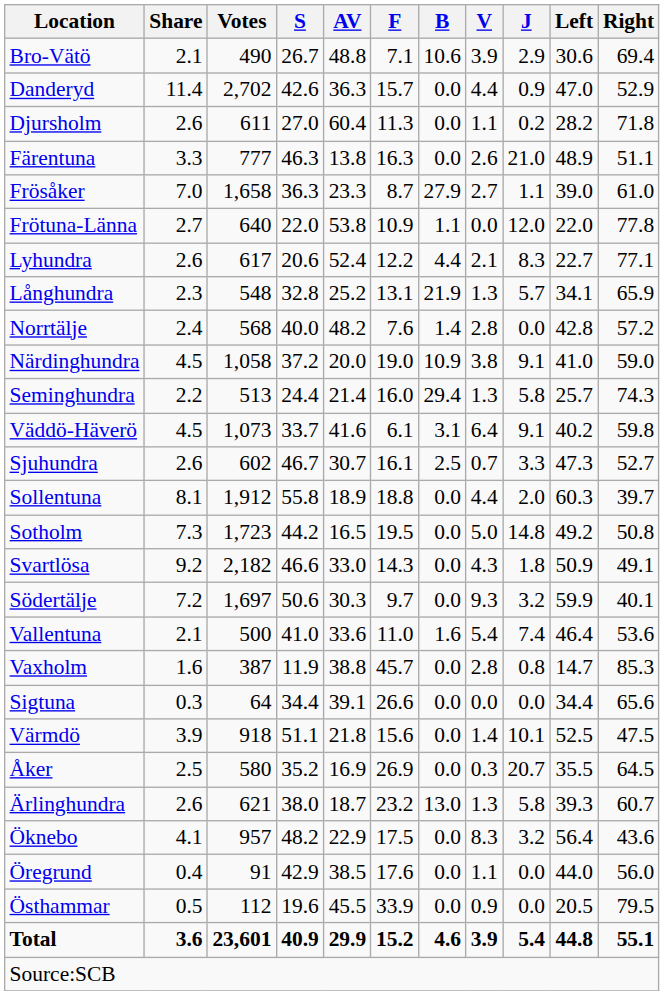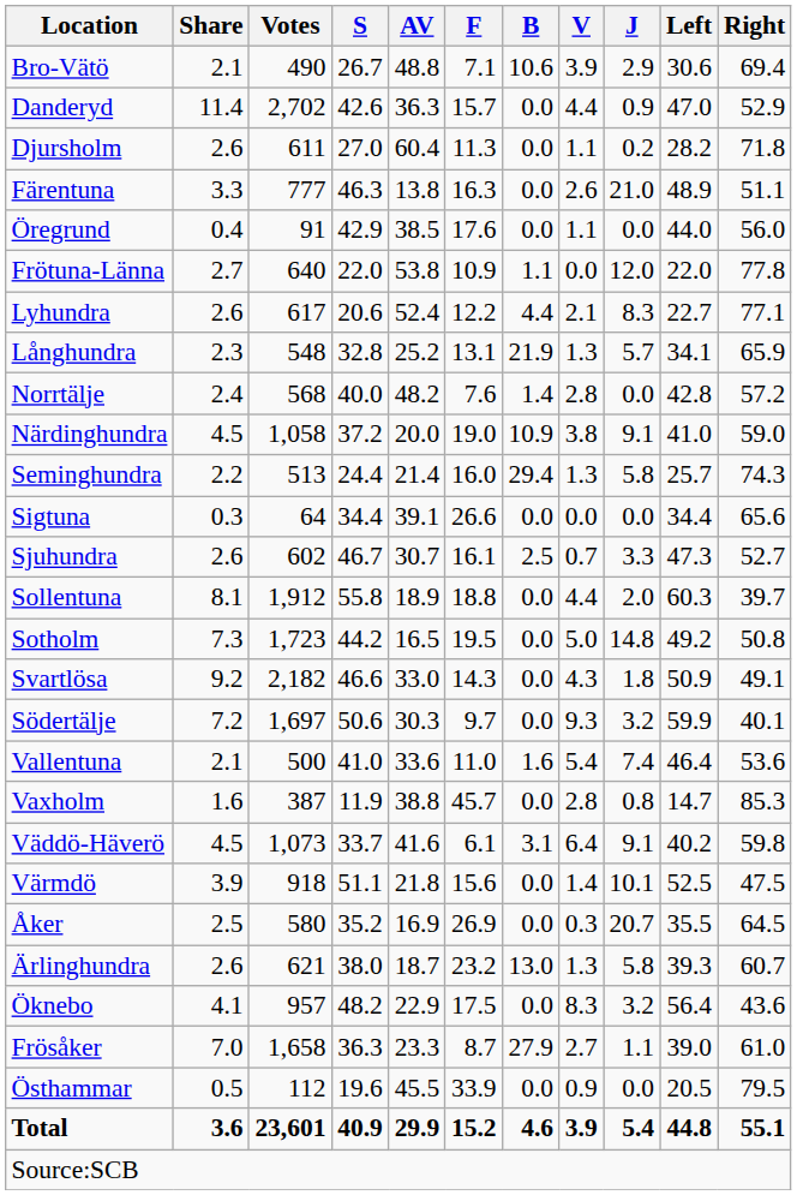 <table class="wikitable sortable" style=text-align:right>
 <tr>
 <th>Location</th>
 <th>Share</th>
 <th>Votes</th>
 <th><a href='#'>S</a></th>
 <th><a href='#'>AV</a></th>
 <th><a href='#'>F</a></th>
 <th><a href='#'>B</a></th>
 <th><a href='#'>V</a></th>
 <th><a href='#'>J</a></th>
 <th>Left</th>
 <th>Right</th>
 </tr>
 <tr>
 <td align=left><a href='#'>Bro-Vätö</a></td>
 <td>2.1</td>
 <td>490</td>
 <td>26.7</td>
 <td>48.8</td>
 <td>7.1</td>
 <td>10.6</td>
 <td>3.9</td>
 <td>2.9</td>
 <td>30.6</td>
 <td>69.4</td>
 </tr>
 <tr>
 <td align=left><a href='#'>Danderyd</a></td>
 <td>11.4</td>
 <td>2,702</td>
 <td>42.6</td>
 <td>36.3</td>
 <td>15.7</td>
 <td>0.0</td>
 <td>4.4</td>
 <td>0.9</td>
 <td>47.0</td>
 <td>52.9</td>
 </tr>
 <tr>
 <td align=left><a href='#'>Djursholm</a></td>
 <td>2.6</td>
 <td>611</td>
 <td>27.0</td>
 <td>60.4</td>
 <td>11.3</td>
 <td>0.0</td>
 <td>1.1</td>
 <td>0.2</td>
 <td>28.2</td>
 <td>71.8</td>
 </tr>
 <tr>
 <td align=left><a href='#'>Färentuna</a></td>
 <td>3.3</td>
 <td>777</td>
 <td>46.3</td>
 <td>13.8</td>
 <td>16.3</td>
 <td>0.0</td>
 <td>2.6</td>
 <td>21.0</td>
 <td>48.9</td>
 <td>51.1</td>
 </tr>
 <tr>
-<td align=left><a href='#'>Frösåker</a></td>
-<td>7.0</td>
-<td>1,658</td>
-<td>36.3</td>
-<td>23.3</td>
-<td>8.7</td>
-<td>27.9</td>
-<td>2.7</td>
+<td align=left><a href='#'>Öregrund</a></td>
+<td>0.4</td>
+<td>91</td>
+<td>42.9</td>
+<td>38.5</td>
+<td>17.6</td>
+<td>0.0</td>
 <td>1.1</td>
-<td>39.0</td>
-<td>61.0</td>
+<td>0.0</td>
+<td>44.0</td>
+<td>56.0</td>
 </tr>
 <tr>
 <td align=left><a href='#'>Frötuna-Länna</a></td>
 <td>2.7</td>
 <td>640</td>
 <td>22.0</td>
 <td>53.8</td>
 <td>10.9</td>
 <td>1.1</td>
 <td>0.0</td>
 <td>12.0</td>
 <td>22.0</td>
 <td>77.8</td>
 </tr>
 <tr>
 <td align=left><a href='#'>Lyhundra</a></td>
 <td>2.6</td>
 <td>617</td>
 <td>20.6</td>
 <td>52.4</td>
 <td>12.2</td>
 <td>4.4</td>
 <td>2.1</td>
 <td>8.3</td>
 <td>22.7</td>
 <td>77.1</td>
 </tr>
 <tr>
 <td align=left><a href='#'>Långhundra</a></td>
 <td>2.3</td>
 <td>548</td>
 <td>32.8</td>
 <td>25.2</td>
 <td>13.1</td>
 <td>21.9</td>
 <td>1.3</td>
 <td>5.7</td>
 <td>34.1</td>
 <td>65.9</td>
 </tr>
 <tr>
 <td align=left><a href='#'>Norrtälje</a></td>
 <td>2.4</td>
 <td>568</td>
 <td>40.0</td>
 <td>48.2</td>
 <td>7.6</td>
 <td>1.4</td>
 <td>2.8</td>
 <td>0.0</td>
 <td>42.8</td>
 <td>57.2</td>
 </tr>
 <tr>
 <td align=left><a href='#'>Närdinghundra</a></td>
 <td>4.5</td>
 <td>1,058</td>
 <td>37.2</td>
 <td>20.0</td>
 <td>19.0</td>
 <td>10.9</td>
 <td>3.8</td>
 <td>9.1</td>
 <td>41.0</td>
 <td>59.0</td>
 </tr>
 <tr>
 <td align=left><a href='#'>Seminghundra</a></td>
 <td>2.2</td>
 <td>513</td>
 <td>24.4</td>
 <td>21.4</td>
 <td>16.0</td>
 <td>29.4</td>
 <td>1.3</td>
 <td>5.8</td>
 <td>25.7</td>
 <td>74.3</td>
 </tr>
 <tr>
-<td align=left><a href='#'>Väddö-Häverö</a></td>
-<td>4.5</td>
-<td>1,073</td>
-<td>33.7</td>
-<td>41.6</td>
-<td>6.1</td>
-<td>3.1</td>
-<td>6.4</td>
-<td>9.1</td>
-<td>40.2</td>
-<td>59.8</td>
+<td align=left><a href='#'>Sigtuna</a></td>
+<td>0.3</td>
+<td>64</td>
+<td>34.4</td>
+<td>39.1</td>
+<td>26.6</td>
+<td>0.0</td>
+<td>0.0</td>
+<td>0.0</td>
+<td>34.4</td>
+<td>65.6</td>
 </tr>
 <tr>
 <td align=left><a href='#'>Sjuhundra</a></td>
 <td>2.6</td>
 <td>602</td>
 <td>46.7</td>
 <td>30.7</td>
 <td>16.1</td>
 <td>2.5</td>
 <td>0.7</td>
 <td>3.3</td>
 <td>47.3</td>
 <td>52.7</td>
 </tr>
 <tr>
 <td align=left><a href='#'>Sollentuna</a></td>
 <td>8.1</td>
 <td>1,912</td>
 <td>55.8</td>
 <td>18.9</td>
 <td>18.8</td>
 <td>0.0</td>
 <td>4.4</td>
 <td>2.0</td>
 <td>60.3</td>
 <td>39.7</td>
 </tr>
 <tr>
 <td align=left><a href='#'>Sotholm</a></td>
 <td>7.3</td>
 <td>1,723</td>
 <td>44.2</td>
 <td>16.5</td>
 <td>19.5</td>
 <td>0.0</td>
 <td>5.0</td>
 <td>14.8</td>
 <td>49.2</td>
 <td>50.8</td>
 </tr>
 <tr>
 <td align=left><a href='#'>Svartlösa</a></td>
 <td>9.2</td>
 <td>2,182</td>
 <td>46.6</td>
 <td>33.0</td>
 <td>14.3</td>
 <td>0.0</td>
 <td>4.3</td>
 <td>1.8</td>
 <td>50.9</td>
 <td>49.1</td>
 </tr>
 <tr>
 <td align=left><a href='#'>Södertälje</a></td>
 <td>7.2</td>
 <td>1,697</td>
 <td>50.6</td>
 <td>30.3</td>
 <td>9.7</td>
 <td>0.0</td>
 <td>9.3</td>
 <td>3.2</td>
 <td>59.9</td>
 <td>40.1</td>
 </tr>
 <tr>
 <td align=left><a href='#'>Vallentuna</a></td>
 <td>2.1</td>
 <td>500</td>
 <td>41.0</td>
 <td>33.6</td>
 <td>11.0</td>
 <td>1.6</td>
 <td>5.4</td>
 <td>7.4</td>
 <td>46.4</td>
 <td>53.6</td>
 </tr>
 <tr>
 <td align=left><a href='#'>Vaxholm</a></td>
 <td>1.6</td>
 <td>387</td>
 <td>11.9</td>
 <td>38.8</td>
 <td>45.7</td>
 <td>0.0</td>
 <td>2.8</td>
 <td>0.8</td>
 <td>14.7</td>
 <td>85.3</td>
 </tr>
 <tr>
-<td align=left><a href='#'>Sigtuna</a></td>
-<td>0.3</td>
-<td>64</td>
-<td>34.4</td>
-<td>39.1</td>
-<td>26.6</td>
-<td>0.0</td>
-<td>0.0</td>
-<td>0.0</td>
-<td>34.4</td>
-<td>65.6</td>
+<td align=left><a href='#'>Väddö-Häverö</a></td>
+<td>4.5</td>
+<td>1,073</td>
+<td>33.7</td>
+<td>41.6</td>
+<td>6.1</td>
+<td>3.1</td>
+<td>6.4</td>
+<td>9.1</td>
+<td>40.2</td>
+<td>59.8</td>
 </tr>
 <tr>
 <td align=left><a href='#'>Värmdö</a></td>
 <td>3.9</td>
 <td>918</td>
 <td>51.1</td>
 <td>21.8</td>
 <td>15.6</td>
 <td>0.0</td>
 <td>1.4</td>
 <td>10.1</td>
 <td>52.5</td>
 <td>47.5</td>
 </tr>
 <tr>
 <td align=left><a href='#'>Åker</a></td>
 <td>2.5</td>
 <td>580</td>
 <td>35.2</td>
 <td>16.9</td>
 <td>26.9</td>
 <td>0.0</td>
 <td>0.3</td>
 <td>20.7</td>
 <td>35.5</td>
 <td>64.5</td>
 </tr>
 <tr>
 <td align=left><a href='#'>Ärlinghundra</a></td>
 <td>2.6</td>
 <td>621</td>
 <td>38.0</td>
 <td>18.7</td>
 <td>23.2</td>
 <td>13.0</td>
 <td>1.3</td>
 <td>5.8</td>
 <td>39.3</td>
 <td>60.7</td>
 </tr>
 <tr>
 <td align=left><a href='#'>Öknebo</a></td>
 <td>4.1</td>
 <td>957</td>
 <td>48.2</td>
 <td>22.9</td>
 <td>17.5</td>
 <td>0.0</td>
 <td>8.3</td>
 <td>3.2</td>
 <td>56.4</td>
 <td>43.6</td>
 </tr>
 <tr>
-<td align=left><a href='#'>Öregrund</a></td>
-<td>0.4</td>
-<td>91</td>
-<td>42.9</td>
-<td>38.5</td>
-<td>17.6</td>
-<td>0.0</td>
+<td align=left><a href='#'>Frösåker</a></td>
+<td>7.0</td>
+<td>1,658</td>
+<td>36.3</td>
+<td>23.3</td>
+<td>8.7</td>
+<td>27.9</td>
+<td>2.7</td>
 <td>1.1</td>
-<td>0.0</td>
-<td>44.0</td>
-<td>56.0</td>
+<td>39.0</td>
+<td>61.0</td>
 </tr>
 <tr>
 <td align=left><a href='#'>Östhammar</a></td>
 <td>0.5</td>
 <td>112</td>
 <td>19.6</td>
 <td>45.5</td>
 <td>33.9</td>
 <td>0.0</td>
 <td>0.9</td>
 <td>0.0</td>
 <td>20.5</td>
 <td>79.5</td>
 </tr>
 <tr>
 <td align=left><strong>Total</strong></td>
 <td><strong>3.6</strong></td>
 <td><strong>23,601</strong></td>
 <td><strong>40.9</strong></td>
 <td><strong>29.9</strong></td>
 <td><strong>15.2</strong></td>
 <td><strong>4.6</strong></td>
 <td><strong>3.9</strong></td>
 <td><strong>5.4</strong></td>
 <td><strong>44.8</strong></td>
 <td><strong>55.1</strong></td>
 </tr>
 <tr>
 <td align=left colspan=11>Source:SCB </td>
 </tr>
 </table>
